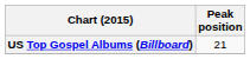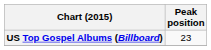 <table class="wikitable sortable plainrowheaders">
 <tr>
 <th scope="col">Chart (2015)</th>
 <th scope="col">Peak<br>position</th>
 </tr>
 <tr>
 <th scope="row">US <a href='#'>Top Gospel Albums</a> (<a href='#'><em>Billboard</em></a>)</th>
-<td align="center">21</td>
+<td align="center">23</td>
 </tr>
 <tr>
 </tr>
 </table>
